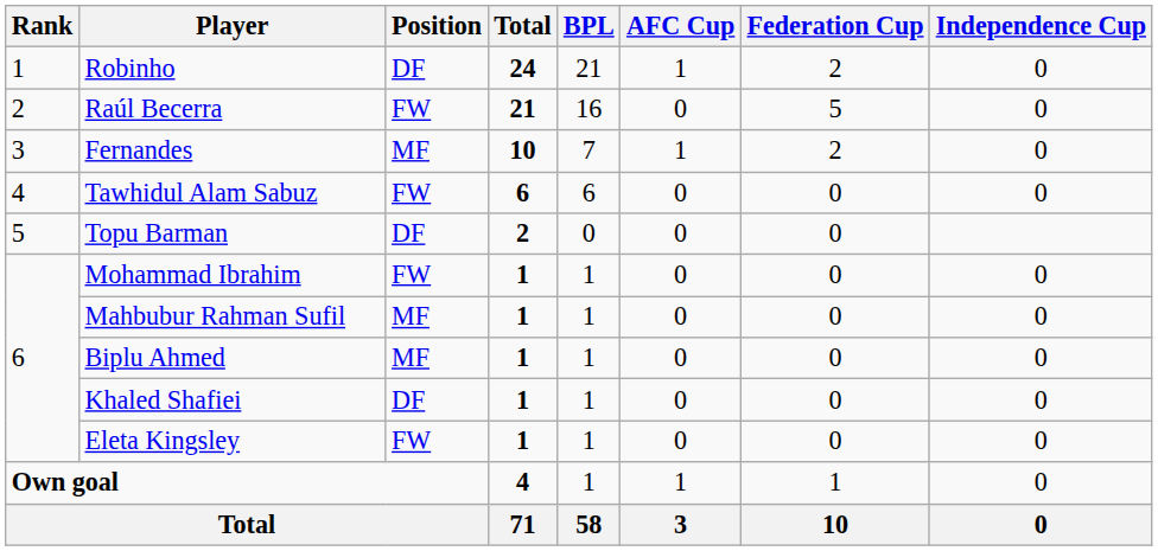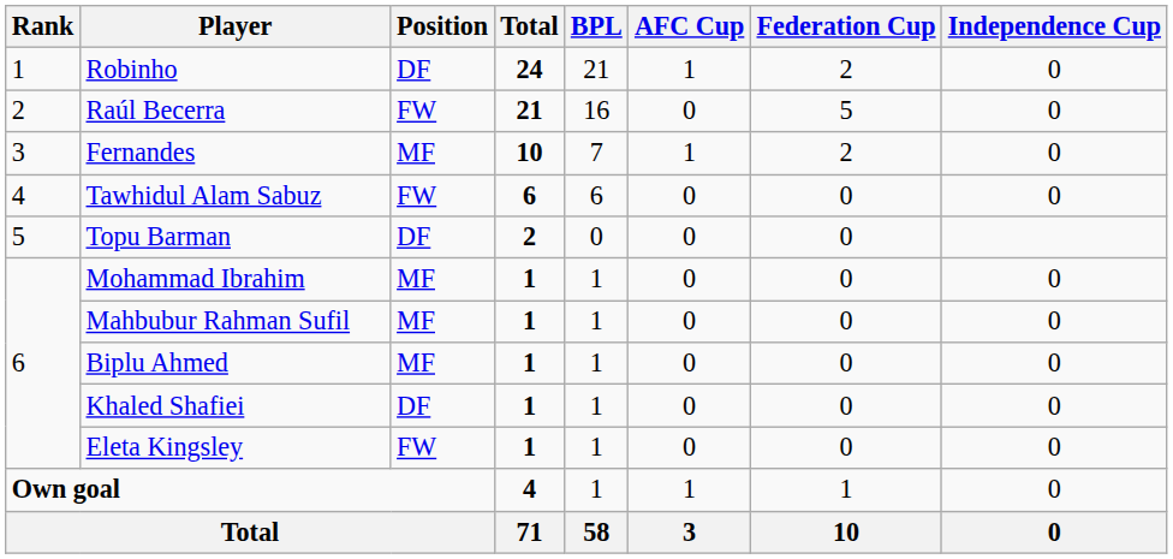 <table class="wikitable">
 <tr>
 <th>Rank</th>
 <th style="width:180px;">Player</th>
 <th>Position</th>
 <th>Total</th>
 <th><a href='#'>BPL</a></th>
 <th><a href='#'>AFC Cup</a></th>
 <th><a href='#'>Federation Cup</a></th>
 <th><a href='#'>Independence Cup</a></th>
 </tr>
 <tr>
 <td>1</td>
 <td> <a href='#'>Robinho</a></td>
 <td><a href='#'>DF</a></td>
 <td align="center"><strong>24</strong></td>
 <td align="center">21</td>
 <td align="center">1</td>
 <td align="center">2</td>
 <td align="center">0</td>
 </tr>
 <tr>
 <td>2</td>
 <td> <a href='#'>Raúl Becerra</a></td>
 <td><a href='#'>FW</a></td>
 <td align="center"><strong>21</strong></td>
 <td align="center">16</td>
 <td align="center">0</td>
 <td align="center">5</td>
 <td align="center">0</td>
 </tr>
 <tr>
 <td>3</td>
 <td> <a href='#'>Fernandes</a></td>
 <td><a href='#'>MF</a></td>
 <td align="center"><strong>10</strong></td>
 <td align="center">7</td>
 <td align="center">1</td>
 <td align=center>2</td>
 <td align=center>0</td>
 </tr>
 <tr>
 <td>4</td>
 <td> <a href='#'>Tawhidul Alam Sabuz</a></td>
 <td><a href='#'>FW</a></td>
 <td align="center"><strong>6</strong></td>
 <td align="center">6</td>
 <td align="center">0</td>
 <td align=center>0</td>
 <td align=center>0</td>
 </tr>
 <tr>
 <td>5</td>
 <td> <a href='#'>Topu Barman</a></td>
 <td><a href='#'>DF</a></td>
 <td align="center"><strong>2</strong></td>
 <td align="center">0</td>
 <td align="center">0</td>
 <td align="center">0</td>
 </tr>
 <tr>
 <td rowspan="5">6</td>
 <td> <a href='#'>Mohammad Ibrahim</a></td>
-<td><a href='#'>FW</a></td>
+<td><a href='#'>MF</a></td>
 <td align="center"><strong>1</strong></td>
 <td align="center">1</td>
 <td align="center">0</td>
 <td align=center>0</td>
 <td align=center>0</td>
 </tr>
 <tr>
 <td> <a href='#'>Mahbubur Rahman Sufil</a></td>
 <td><a href='#'>MF</a></td>
 <td align="center"><strong>1</strong></td>
 <td align="center">1</td>
 <td align="center">0</td>
 <td align=center>0</td>
 <td align=center>0</td>
 </tr>
 <tr>
 <td> <a href='#'>Biplu Ahmed</a></td>
 <td><a href='#'>MF</a></td>
 <td align="center"><strong>1</strong></td>
 <td align="center">1</td>
 <td align="center">0</td>
 <td align=center>0</td>
 <td align=center>0</td>
 </tr>
 <tr>
 <td> <a href='#'>Khaled Shafiei</a></td>
 <td><a href='#'>DF</a></td>
 <td align="center"><strong>1</strong></td>
 <td align="center">1</td>
 <td align="center">0</td>
 <td align=center>0</td>
 <td align=center>0</td>
 </tr>
 <tr>
 <td> <a href='#'>Eleta Kingsley</a></td>
 <td><a href='#'>FW</a></td>
 <td align="center"><strong>1</strong></td>
 <td align="center">1</td>
 <td align="center">0</td>
 <td align=center>0</td>
 <td align=center>0</td>
 </tr>
 <tr>
 <td colspan=3><strong>Own goal</strong></td>
 <td align="center"><strong>4</strong></td>
 <td align="center">1</td>
 <td align="center">1</td>
 <td align="center">1</td>
 <td align="center">0</td>
 </tr>
 <tr>
 <th colspan="3" align="center">Total</th>
 <th align="center">71</th>
 <th align="center">58</th>
 <th align="center">3</th>
 <th align="center">10</th>
 <th align="center">0</th>
 </tr>
 </table>
